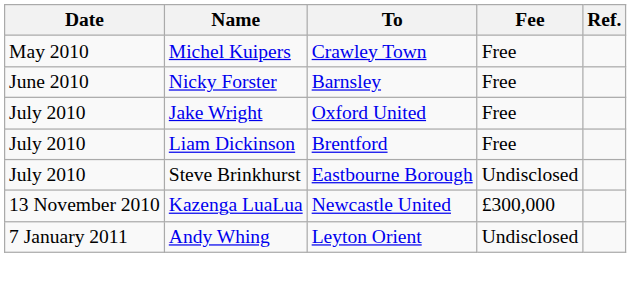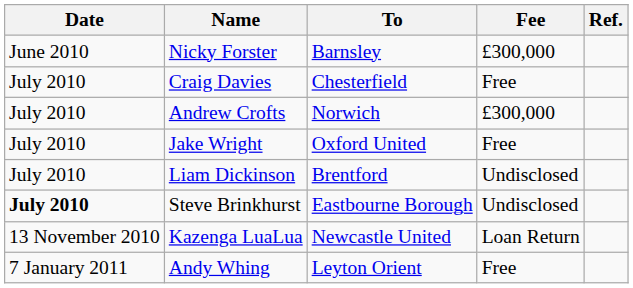 <table class="wikitable">
 <tr>
 <th>Date</th>
 <th>Name</th>
 <th>To</th>
 <th>Fee</th>
 <th>Ref.</th>
 </tr>
 <tr>
-<td>May 2010</td>
-<td><a href='#'>Michel Kuipers</a></td>
-<td><a href='#'>Crawley Town</a></td>
+<td>June 2010</td>
+<td><a href='#'>Nicky Forster</a></td>
+<td><a href='#'>Barnsley</a></td>
+<td>£300,000</td>
+<td></td>
+</tr>
+<tr>
+<td>July 2010</td>
+<td><a href='#'>Craig Davies</a></td>
+<td><a href='#'>Chesterfield</a></td>
 <td>Free</td>
 <td></td>
 </tr>
 <tr>
-<td>June 2010</td>
-<td><a href='#'>Nicky Forster</a></td>
-<td><a href='#'>Barnsley</a></td>
-<td>Free</td>
+<td>July 2010</td>
+<td><a href='#'>Andrew Crofts</a></td>
+<td><a href='#'>Norwich</a></td>
+<td>£300,000</td>
 <td></td>
 </tr>
 <tr>
 <td>July 2010</td>
 <td><a href='#'>Jake Wright</a></td>
 <td><a href='#'>Oxford United</a></td>
 <td>Free</td>
 <td></td>
 </tr>
 <tr>
 <td>July 2010</td>
 <td><a href='#'>Liam Dickinson</a></td>
 <td><a href='#'>Brentford</a></td>
-<td>Free</td>
+<td>Undisclosed</td>
 <td></td>
 </tr>
 <tr>
-<td>July 2010</td>
+<td><strong>July 2010</strong></td>
 <td>Steve Brinkhurst</td>
 <td><a href='#'>Eastbourne Borough</a></td>
 <td>Undisclosed</td>
 <td></td>
 </tr>
 <tr>
 <td>13 November 2010</td>
 <td><a href='#'>Kazenga LuaLua</a></td>
 <td><a href='#'>Newcastle United</a></td>
-<td>£300,000</td>
+<td>Loan Return</td>
 <td></td>
 </tr>
 <tr>
 <td>7 January 2011</td>
 <td><a href='#'>Andy Whing</a></td>
 <td><a href='#'>Leyton Orient</a></td>
-<td>Undisclosed</td>
+<td>Free</td>
 <td></td>
 </tr>
 </table>
